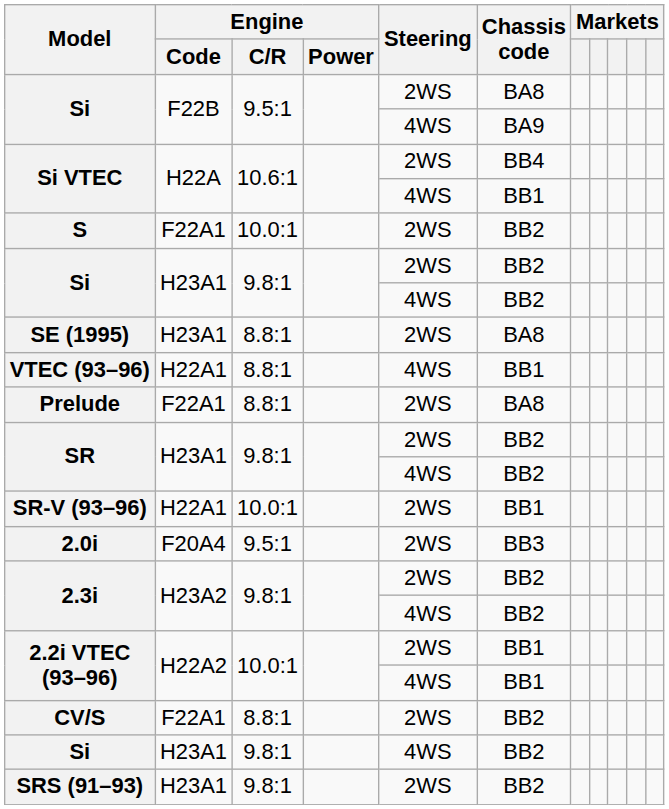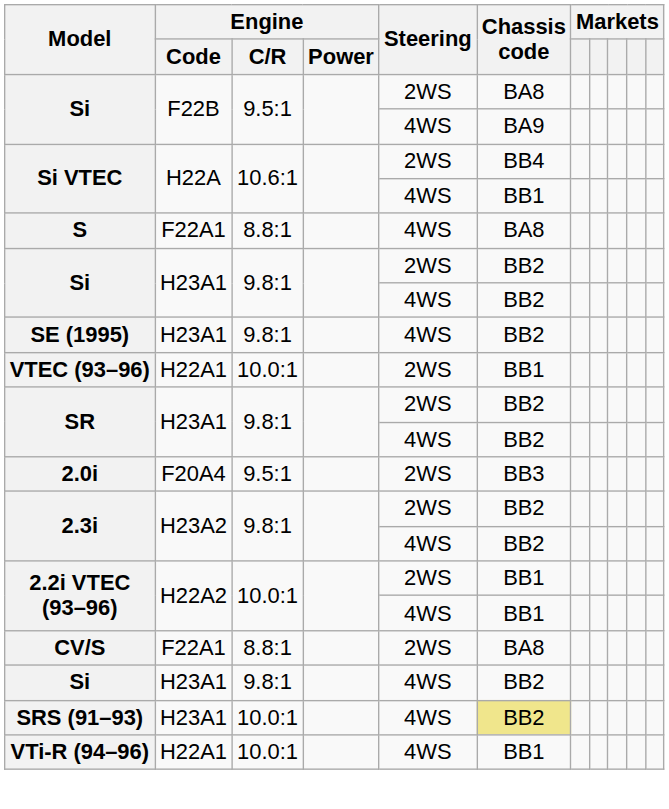 <table class="wikitable" style="text-align: center; font-size:100%; color:black">
 <tr>
 <th rowspan="2">Model</th>
 <th colspan="3">Engine</th>
 <th rowspan="2">Steering</th>
 <th rowspan="2">Chassis<br>code</th>
 <th colspan="5">Markets</th>
 </tr>
 <tr>
 <th>Code</th>
 <th>C/R</th>
 <th>Power</th>
 <th></th>
 <th></th>
 <th></th>
 <th></th>
 <th></th>
 </tr>
 <tr>
 <th rowspan="2">Si</th>
 <td rowspan="2">F22B</td>
 <td rowspan="2">9.5:1</td>
 <td rowspan="2"></td>
 <td>2WS</td>
 <td>BA8</td>
 <td></td>
 <td></td>
 <td></td>
 <td></td>
 <td></td>
 </tr>
 <tr>
 <td>4WS</td>
 <td>BA9</td>
 <td></td>
 <td></td>
 <td></td>
 <td></td>
 <td></td>
 </tr>
 <tr>
 <th rowspan="2">Si VTEC</th>
 <td rowspan="2">H22A</td>
 <td rowspan="2">10.6:1</td>
 <td rowspan="2"></td>
 <td>2WS</td>
 <td>BB4</td>
 <td></td>
 <td></td>
 <td></td>
 <td></td>
 <td></td>
 </tr>
 <tr>
 <td>4WS</td>
 <td>BB1</td>
 <td></td>
 <td></td>
 <td></td>
 <td></td>
 <td></td>
 </tr>
 <tr>
 <th>S</th>
 <td>F22A1</td>
-<td>10.0:1</td>
+<td>8.8:1</td>
 <td></td>
-<td>2WS</td>
-<td>BB2</td>
+<td>4WS</td>
+<td>BA8</td>
 <td></td>
 <td></td>
 <td></td>
 <td></td>
 <td></td>
 </tr>
 <tr>
 <th rowspan="2">Si</th>
 <td rowspan="2">H23A1</td>
 <td rowspan="2">9.8:1</td>
 <td rowspan="2"></td>
 <td>2WS</td>
 <td>BB2</td>
 <td></td>
 <td></td>
 <td></td>
 <td></td>
 <td></td>
 </tr>
 <tr>
 <td>4WS</td>
 <td>BB2</td>
 <td></td>
 <td></td>
 <td></td>
 <td></td>
 <td></td>
 </tr>
 <tr>
 <th>SE (1995)</th>
 <td>H23A1</td>
-<td>8.8:1</td>
+<td>9.8:1</td>
 <td></td>
-<td>2WS</td>
-<td>BA8</td>
+<td>4WS</td>
+<td>BB2</td>
 <td></td>
 <td></td>
 <td></td>
 <td></td>
 <td></td>
 </tr>
 <tr>
 <th>VTEC (93–96)</th>
 <td>H22A1</td>
-<td>8.8:1</td>
-<td></td>
-<td>4WS</td>
-<td>BB1</td>
-<td></td>
-<td></td>
-<td></td>
-<td></td>
-<td></td>
-</tr>
-<tr>
-<th>Prelude</th>
-<td>F22A1</td>
-<td>8.8:1</td>
+<td>10.0:1</td>
 <td></td>
 <td>2WS</td>
-<td>BA8</td>
+<td>BB1</td>
 <td></td>
 <td></td>
 <td></td>
 <td></td>
 <td></td>
 </tr>
 <tr>
 <th rowspan="2">SR</th>
 <td rowspan="2">H23A1</td>
 <td rowspan="2">9.8:1</td>
 <td rowspan="2"></td>
 <td>2WS</td>
 <td>BB2</td>
 <td></td>
 <td></td>
 <td></td>
 <td></td>
 <td></td>
 </tr>
 <tr>
 <td>4WS</td>
 <td>BB2</td>
-<td></td>
-<td></td>
-<td></td>
-<td></td>
-<td></td>
-</tr>
-<tr>
-<th>SR-V (93–96)</th>
-<td>H22A1</td>
-<td>10.0:1</td>
-<td></td>
-<td>2WS</td>
-<td>BB1</td>
 <td></td>
 <td></td>
 <td></td>
 <td></td>
 <td></td>
 </tr>
 <tr>
 <th>2.0i</th>
 <td>F20A4</td>
 <td>9.5:1</td>
 <td></td>
 <td>2WS</td>
 <td>BB3</td>
 <td></td>
 <td></td>
 <td></td>
 <td></td>
 <td></td>
 </tr>
 <tr>
 <th rowspan="2">2.3i</th>
 <td rowspan="2">H23A2</td>
 <td rowspan="2">9.8:1</td>
 <td rowspan="2"></td>
 <td>2WS</td>
 <td>BB2</td>
 <td></td>
 <td></td>
 <td></td>
 <td></td>
 <td></td>
 </tr>
 <tr>
 <td>4WS</td>
 <td>BB2</td>
 <td></td>
 <td></td>
 <td></td>
 <td></td>
 <td></td>
 </tr>
 <tr>
 <th rowspan="2">2.2i VTEC<br>(93–96)</th>
 <td rowspan="2">H22A2</td>
 <td rowspan="2">10.0:1</td>
 <td rowspan="2"></td>
 <td>2WS</td>
 <td>BB1</td>
 <td></td>
 <td></td>
 <td></td>
 <td></td>
 <td></td>
 </tr>
 <tr>
 <td>4WS</td>
 <td>BB1</td>
 <td></td>
 <td></td>
 <td></td>
 <td></td>
 <td></td>
 </tr>
 <tr>
 <th>CV/S</th>
 <td>F22A1</td>
 <td>8.8:1</td>
 <td></td>
 <td>2WS</td>
-<td>BB2</td>
+<td>BA8</td>
 <td></td>
 <td></td>
 <td></td>
 <td></td>
 <td></td>
 </tr>
 <tr>
 <th>Si</th>
 <td>H23A1</td>
 <td>9.8:1</td>
 <td></td>
 <td>4WS</td>
 <td>BB2</td>
 <td></td>
 <td></td>
 <td></td>
 <td></td>
 <td></td>
 </tr>
 <tr>
 <th>SRS (91–93)</th>
 <td>H23A1</td>
-<td>9.8:1</td>
+<td>10.0:1</td>
 <td></td>
-<td>2WS</td>
-<td>BB2</td>
+<td>4WS</td>
+<td style="background: khaki;">BB2</td>
+<td></td>
+<td></td>
+<td></td>
+<td></td>
+<td></td>
+</tr>
+<tr>
+<th>VTi-R (94–96)</th>
+<td>H22A1</td>
+<td>10.0:1</td>
+<td></td>
+<td>4WS</td>
+<td>BB1</td>
 <td></td>
 <td></td>
 <td></td>
 <td></td>
 <td></td>
 </tr>
 </table>
